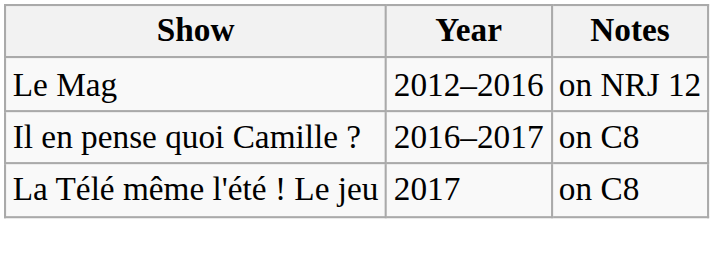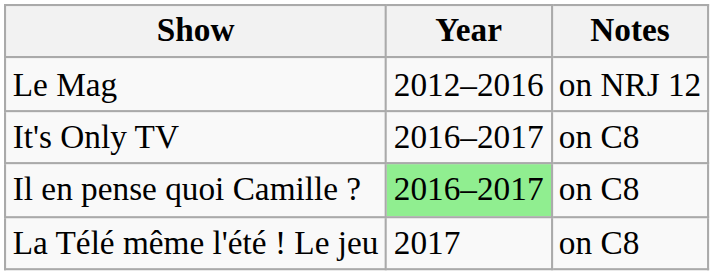 <table class="wikitable">
 <tr>
 <th>Show</th>
 <th>Year</th>
 <th>Notes</th>
 </tr>
 <tr>
 <td>Le Mag</td>
 <td>2012–2016</td>
 <td>on NRJ 12</td>
 </tr>
 <tr>
+<td>It's Only TV</td>
+<td>2016–2017</td>
+<td>on C8</td>
+</tr>
+<tr>
 <td>Il en pense quoi Camille ?</td>
-<td>2016–2017</td>
+<td style="background: lightgreen;">2016–2017</td>
 <td>on C8</td>
 </tr>
 <tr>
 <td>La Télé même l'été ! Le jeu</td>
 <td>2017</td>
 <td>on C8</td>
 </tr>
 </table>
